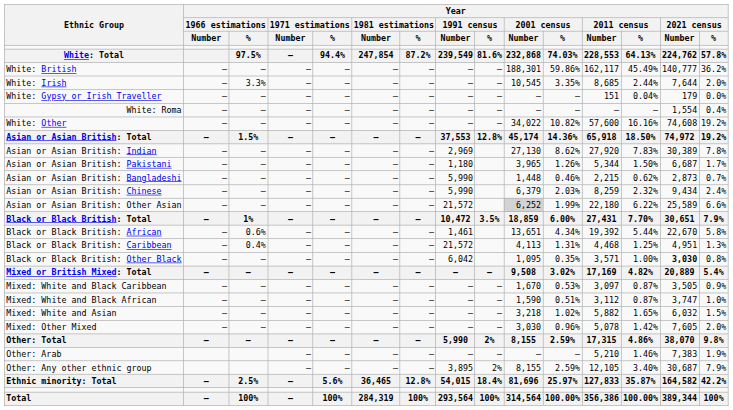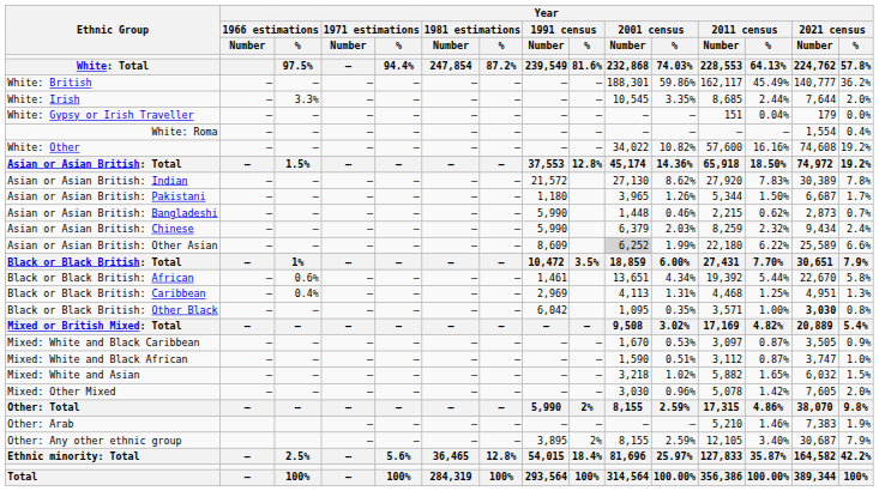 <table class="wikitable sortable" style="text-align:right">
 <tr>
 <th rowspan="3">Ethnic Group</th>
 <th colspan="14">Year</th>
 </tr>
 <tr>
 <th colspan="2">1966 estimations</th>
 <th colspan="2">1971 estimations</th>
 <th colspan="2">1981 estimations</th>
 <th colspan="2">1991 census</th>
 <th colspan="2">2001 census</th>
 <th colspan="2">2011 census</th>
 <th colspan="2">2021 census</th>
 </tr>
 <tr>
 <th>Number</th>
 <th>%</th>
 <th>Number</th>
 <th>%</th>
 <th>Number</th>
 <th>%</th>
 <th>Number</th>
 <th>%</th>
 <th>Number</th>
 <th>%</th>
 <th>Number</th>
 <th>%</th>
 <th>Number</th>
 <th>%</th>
 </tr>
 <tr>
 <td></td>
 <td></td>
 <td></td>
 <td></td>
 <td></td>
 <td></td>
 <td></td>
 <td></td>
 <td></td>
 <td></td>
 <td></td>
 <td></td>
 <td></td>
 <td></td>
 <td></td>
 </tr>
 <tr>
 <th><a href='#'>White</a>: Total</th>
 <th></th>
 <th>97.5%</th>
 <th>–</th>
 <th>94.4%</th>
 <th>247,854</th>
 <th>87.2%</th>
 <th>239,549</th>
 <th>81.6%</th>
 <th>232,868</th>
 <th>74.03%</th>
 <th>228,553</th>
 <th>64.13%</th>
 <th>224,762</th>
 <th>57.8%</th>
 </tr>
 <tr>
 <td style="text-align:left">White: <a href='#'>British</a></td>
 <td>–</td>
 <td>–</td>
 <td>–</td>
 <td>–</td>
 <td>–</td>
 <td>–</td>
 <td>–</td>
 <td>–</td>
 <td>188,301</td>
 <td>59.86%</td>
 <td>162,117</td>
 <td>45.49%</td>
 <td>140,777</td>
 <td>36.2%</td>
 </tr>
 <tr>
 <td style="text-align:left">White: <a href='#'>Irish</a></td>
 <td>–</td>
 <td>3.3%</td>
 <td>–</td>
 <td>–</td>
 <td>–</td>
 <td>–</td>
 <td>–</td>
 <td>–</td>
 <td>10,545</td>
 <td>3.35%</td>
 <td>8,685</td>
 <td>2.44%</td>
 <td>7,644</td>
 <td>2.0%</td>
 </tr>
 <tr>
 <td style="text-align:left">White: <a href='#'>Gypsy or Irish Traveller</a></td>
 <td>–</td>
 <td>–</td>
 <td>–</td>
 <td>–</td>
 <td>–</td>
 <td>–</td>
 <td>–</td>
 <td>–</td>
 <td>–</td>
 <td>–</td>
 <td>151</td>
 <td>0.04%</td>
 <td>179</td>
 <td>0.0%</td>
 </tr>
 <tr>
 <td>White: Roma</td>
 <td>–</td>
 <td>–</td>
 <td>–</td>
 <td>–</td>
 <td>–</td>
 <td>–</td>
 <td>–</td>
 <td>–</td>
 <td>–</td>
 <td>–</td>
 <td>–</td>
 <td>–</td>
 <td>1,554</td>
 <td>0.4%</td>
 </tr>
 <tr>
 <td style="text-align:left">White: <a href='#'>Other</a></td>
 <td>–</td>
 <td>–</td>
 <td>–</td>
 <td>–</td>
 <td>–</td>
 <td>–</td>
 <td>–</td>
 <td>–</td>
 <td>34,022</td>
 <td>10.82%</td>
 <td>57,600</td>
 <td>16.16%</td>
 <td>74,608</td>
 <td>19.2%</td>
 </tr>
 <tr>
 <th style="text-align:left"><a href='#'>Asian or Asian British</a>: Total</th>
 <th>–</th>
 <th>1.5%</th>
 <th>–</th>
 <th>–</th>
 <th>–</th>
 <th>–</th>
 <th>37,553</th>
 <th>12.8%</th>
 <th>45,174</th>
 <th>14.36%</th>
 <th>65,918</th>
 <th>18.50%</th>
 <th>74,972</th>
 <th>19.2%</th>
 </tr>
 <tr>
 <td style="text-align:left">Asian or Asian British: <a href='#'>Indian</a></td>
 <td>–</td>
 <td>–</td>
 <td>–</td>
 <td>–</td>
 <td>–</td>
 <td>–</td>
-<td>2,969</td>
+<td>21,572</td>
 <td></td>
 <td>27,130</td>
 <td>8.62%</td>
 <td>27,920</td>
 <td>7.83%</td>
 <td>30,389</td>
 <td>7.8%</td>
 </tr>
 <tr>
 <td style="text-align:left">Asian or Asian British: <a href='#'>Pakistani</a></td>
 <td>–</td>
 <td>–</td>
 <td>–</td>
 <td>–</td>
 <td>–</td>
 <td>–</td>
 <td>1,180</td>
 <td></td>
 <td>3,965</td>
 <td>1.26%</td>
 <td>5,344</td>
 <td>1.50%</td>
 <td>6,687</td>
 <td>1.7%</td>
 </tr>
 <tr>
 <td style="text-align:left">Asian or Asian British: <a href='#'>Bangladeshi</a></td>
 <td>–</td>
 <td>–</td>
 <td>–</td>
 <td>–</td>
 <td>–</td>
 <td>–</td>
 <td>5,990</td>
 <td></td>
 <td>1,448</td>
 <td>0.46%</td>
 <td>2,215</td>
 <td>0.62%</td>
 <td>2,873</td>
 <td>0.7%</td>
 </tr>
 <tr>
 <td style="text-align:left">Asian or Asian British: <a href='#'>Chinese</a></td>
 <td>–</td>
 <td>–</td>
 <td>–</td>
 <td>–</td>
 <td>–</td>
 <td>–</td>
 <td>5,990</td>
 <td></td>
 <td>6,379</td>
 <td>2.03%</td>
 <td>8,259</td>
 <td>2.32%</td>
 <td>9,434</td>
 <td>2.4%</td>
 </tr>
 <tr>
 <td style="text-align:left">Asian or Asian British: Other Asian</td>
 <td>–</td>
 <td>–</td>
 <td>–</td>
 <td>–</td>
 <td>–</td>
 <td>–</td>
-<td>21,572</td>
+<td>8,609</td>
 <td></td>
 <td style="background: lightgrey;">6,252</td>
 <td>1.99%</td>
 <td>22,180</td>
 <td>6.22%</td>
 <td>25,589</td>
 <td>6.6%</td>
 </tr>
 <tr>
 <th style="text-align:left"><a href='#'>Black or Black British</a>: Total</th>
 <th>–</th>
 <th>1%</th>
 <th>–</th>
 <th>–</th>
 <th>–</th>
 <th>–</th>
 <th>10,472</th>
 <th>3.5%</th>
 <th>18,859</th>
 <th>6.00%</th>
 <th>27,431</th>
 <th>7.70%</th>
 <th>30,651</th>
 <th>7.9%</th>
 </tr>
 <tr>
 <td style="text-align:left">Black or Black British: <a href='#'>African</a></td>
 <td>–</td>
 <td>0.6%</td>
 <td>–</td>
 <td>–</td>
 <td>–</td>
 <td>–</td>
 <td>1,461</td>
 <td></td>
 <td>13,651</td>
 <td>4.34%</td>
 <td>19,392</td>
 <td>5.44%</td>
 <td>22,670</td>
 <td>5.8%</td>
 </tr>
 <tr>
 <td style="text-align:left">Black or Black British: <a href='#'>Caribbean</a></td>
 <td>–</td>
 <td>0.4%</td>
 <td>–</td>
 <td>–</td>
 <td>–</td>
 <td>–</td>
-<td>21,572</td>
+<td>2,969</td>
 <td></td>
 <td>4,113</td>
 <td>1.31%</td>
 <td>4,468</td>
 <td>1.25%</td>
 <td>4,951</td>
 <td>1.3%</td>
 </tr>
 <tr>
 <td style="text-align:left">Black or Black British: <a href='#'>Other Black</a></td>
 <td>–</td>
 <td>–</td>
 <td>–</td>
 <td>–</td>
 <td>–</td>
 <td>–</td>
 <td>6,042</td>
 <td></td>
 <td>1,095</td>
 <td>0.35%</td>
 <td>3,571</td>
 <td>1.00%</td>
 <td><strong>3,030</strong></td>
 <td>0.8%</td>
 </tr>
 <tr>
 <th style="text-align:left"><a href='#'>Mixed or British Mixed</a>: Total</th>
 <th>–</th>
 <th>–</th>
 <th>–</th>
 <th>–</th>
 <th>–</th>
 <th>–</th>
 <th>–</th>
 <th>–</th>
 <th>9,508</th>
 <th>3.02%</th>
 <th>17,169</th>
 <th>4.82%</th>
 <th>20,889</th>
 <th>5.4%</th>
 </tr>
 <tr>
 <td style="text-align:left">Mixed: White and Black Caribbean</td>
 <td>–</td>
 <td>–</td>
 <td>–</td>
 <td>–</td>
 <td>–</td>
 <td>–</td>
 <td>–</td>
 <td>–</td>
 <td>1,670</td>
 <td>0.53%</td>
 <td>3,097</td>
 <td>0.87%</td>
 <td>3,505</td>
 <td>0.9%</td>
 </tr>
 <tr>
 <td style="text-align:left">Mixed: White and Black African</td>
 <td>–</td>
 <td>–</td>
 <td>–</td>
 <td>–</td>
 <td>–</td>
 <td>–</td>
 <td>–</td>
 <td>–</td>
 <td>1,590</td>
 <td>0.51%</td>
 <td>3,112</td>
 <td>0.87%</td>
 <td>3,747</td>
 <td>1.0%</td>
 </tr>
 <tr>
 <td style="text-align:left">Mixed: White and Asian</td>
 <td>–</td>
 <td>–</td>
 <td>–</td>
 <td>–</td>
 <td>–</td>
 <td>–</td>
 <td>–</td>
 <td>–</td>
 <td>3,218</td>
 <td>1.02%</td>
 <td>5,882</td>
 <td>1.65%</td>
 <td>6,032</td>
 <td>1.5%</td>
 </tr>
 <tr>
 <td style="text-align:left">Mixed: Other Mixed</td>
 <td>–</td>
 <td>–</td>
 <td>–</td>
 <td>–</td>
 <td>–</td>
 <td>–</td>
 <td>–</td>
 <td>–</td>
 <td>3,030</td>
 <td>0.96%</td>
 <td>5,078</td>
 <td>1.42%</td>
 <td>7,605</td>
 <td>2.0%</td>
 </tr>
 <tr>
 <th style="text-align:left">Other: Total</th>
 <th>–</th>
 <th>–</th>
 <th>–</th>
 <th>–</th>
 <th>–</th>
 <th>–</th>
 <th>5,990</th>
 <th>2%</th>
 <th>8,155</th>
 <th>2.59%</th>
 <th>17,315</th>
 <th>4.86%</th>
 <th>38,070</th>
 <th>9.8%</th>
 </tr>
 <tr>
 <td style="text-align:left">Other: Arab</td>
 <td></td>
 <td></td>
 <td>–</td>
 <td>–</td>
 <td>–</td>
 <td>–</td>
 <td>–</td>
 <td>–</td>
 <td>–</td>
 <td>–</td>
 <td>5,210</td>
 <td>1.46%</td>
 <td>7,383</td>
 <td>1.9%</td>
 </tr>
 <tr>
 <td style="text-align:left">Other: Any other ethnic group</td>
 <td></td>
 <td></td>
 <td>–</td>
 <td>–</td>
 <td>–</td>
 <td>–</td>
 <td>3,895</td>
 <td>2%</td>
 <td>8,155</td>
 <td>2.59%</td>
 <td>12,105</td>
 <td>3.40%</td>
 <td>30,687</td>
 <td>7.9%</td>
 </tr>
 <tr>
 <th style="text-align:left">Ethnic minority: Total</th>
 <th>–</th>
 <th>2.5%</th>
 <th>–</th>
 <th>5.6%</th>
 <th>36,465</th>
 <th>12.8%</th>
 <th>54,015</th>
 <th>18.4%</th>
 <th>81,696</th>
 <th>25.97%</th>
 <th>127,833</th>
 <th>35.87%</th>
 <th>164,582</th>
 <th>42.2%</th>
 </tr>
 <tr>
 <td></td>
 <td></td>
 <td></td>
 <td></td>
 <td></td>
 <td></td>
 <td></td>
 <td></td>
 <td></td>
 <td></td>
 <td></td>
 <td></td>
 <td></td>
 <td></td>
 <td></td>
 </tr>
 <tr>
 <th style="text-align:left">Total</th>
 <th>–</th>
 <th>100%</th>
 <th>–</th>
 <th>100%</th>
 <th>284,319</th>
 <th>100%</th>
 <th>293,564</th>
 <th>100%</th>
 <th>314,564</th>
 <th>100.00%</th>
 <th>356,386</th>
 <th>100.00%</th>
 <th>389,344</th>
 <th>100%</th>
 </tr>
 </table>
